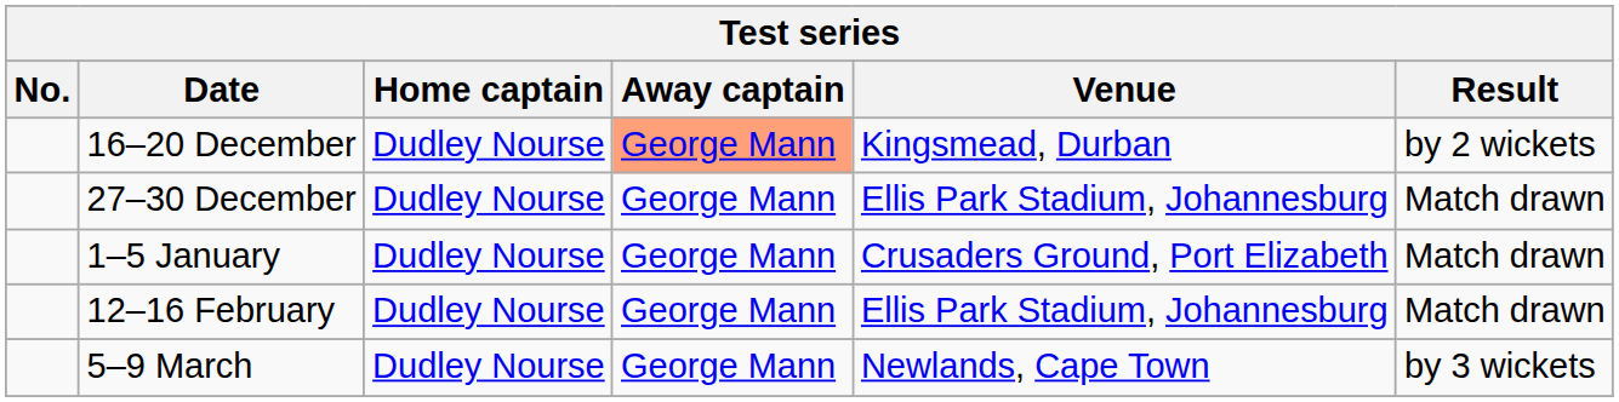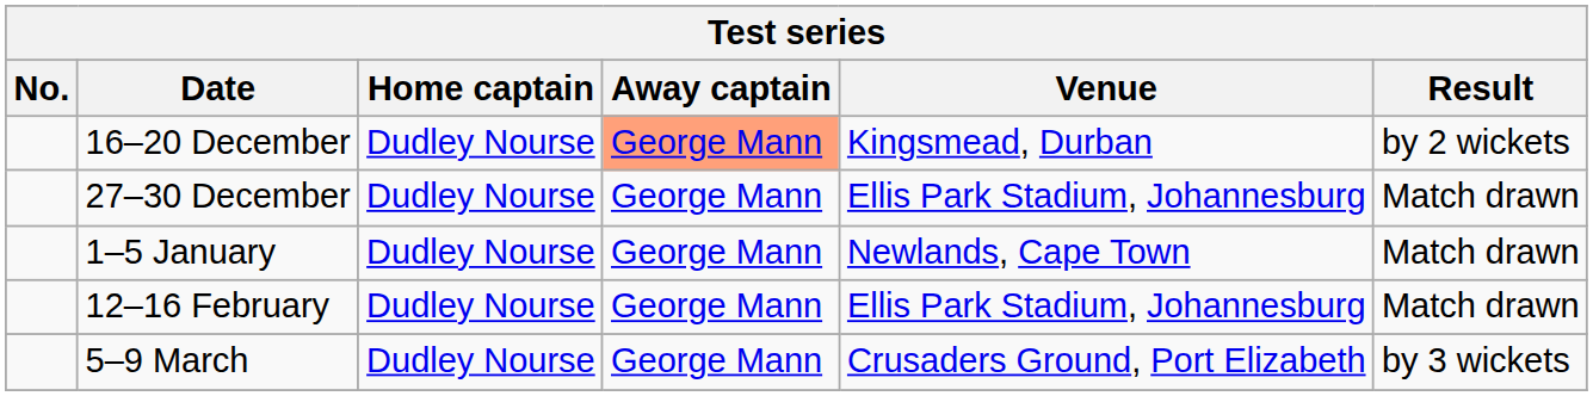 <table class="wikitable">
 <tr>
 <th colspan="9">Test series</th>
 </tr>
 <tr>
 <th>No.</th>
 <th>Date</th>
 <th>Home captain</th>
 <th>Away captain</th>
 <th>Venue</th>
 <th>Result</th>
 </tr>
 <tr>
 <td></td>
 <td>16–20 December</td>
 <td><a href='#'>Dudley Nourse</a></td>
 <td style="background: lightsalmon;"><a href='#'>George Mann</a></td>
 <td><a href='#'>Kingsmead</a>, <a href='#'>Durban</a></td>
 <td> by 2 wickets</td>
 </tr>
 <tr>
 <td></td>
 <td>27–30 December</td>
 <td><a href='#'>Dudley Nourse</a></td>
 <td><a href='#'>George Mann</a></td>
 <td><a href='#'>Ellis Park Stadium</a>, <a href='#'>Johannesburg</a></td>
 <td>Match drawn</td>
 </tr>
 <tr>
 <td></td>
 <td>1–5 January</td>
 <td><a href='#'>Dudley Nourse</a></td>
 <td><a href='#'>George Mann</a></td>
-<td><a href='#'>Crusaders Ground</a>, <a href='#'>Port Elizabeth</a></td>
+<td><a href='#'>Newlands</a>, <a href='#'>Cape Town</a></td>
 <td>Match drawn</td>
 </tr>
 <tr>
 <td></td>
 <td>12–16 February</td>
 <td><a href='#'>Dudley Nourse</a></td>
 <td><a href='#'>George Mann</a></td>
 <td><a href='#'>Ellis Park Stadium</a>, <a href='#'>Johannesburg</a></td>
 <td>Match drawn</td>
 </tr>
 <tr>
 <td></td>
 <td>5–9 March</td>
 <td><a href='#'>Dudley Nourse</a></td>
 <td><a href='#'>George Mann</a></td>
-<td><a href='#'>Newlands</a>, <a href='#'>Cape Town</a></td>
+<td><a href='#'>Crusaders Ground</a>, <a href='#'>Port Elizabeth</a></td>
 <td> by 3 wickets</td>
 </tr>
 </table>
